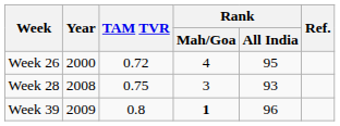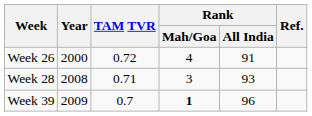 <table class="wikitable sortable" style="text-align:center">
 <tr>
 <th rowspan="2">Week</th>
 <th rowspan="2">Year</th>
 <th rowspan="2"><a href='#'>TAM</a> <a href='#'>TVR</a></th>
 <th colspan="2">Rank</th>
 <th rowspan="2">Ref.</th>
 </tr>
 <tr>
 <th>Mah/Goa</th>
 <th>All India</th>
 </tr>
 <tr>
 <td>Week 26</td>
 <td>2000</td>
 <td>0.72</td>
 <td>4</td>
-<td>95</td>
+<td>91</td>
 <td></td>
 </tr>
 <tr>
 <td>Week 28</td>
 <td>2008</td>
-<td>0.75</td>
+<td>0.71</td>
 <td>3</td>
 <td>93</td>
 <td></td>
 </tr>
 <tr>
 <td>Week 39</td>
 <td>2009</td>
-<td>0.8</td>
+<td>0.7</td>
 <td><strong>1</strong></td>
 <td>96</td>
 <td></td>
 </tr>
 </table>
